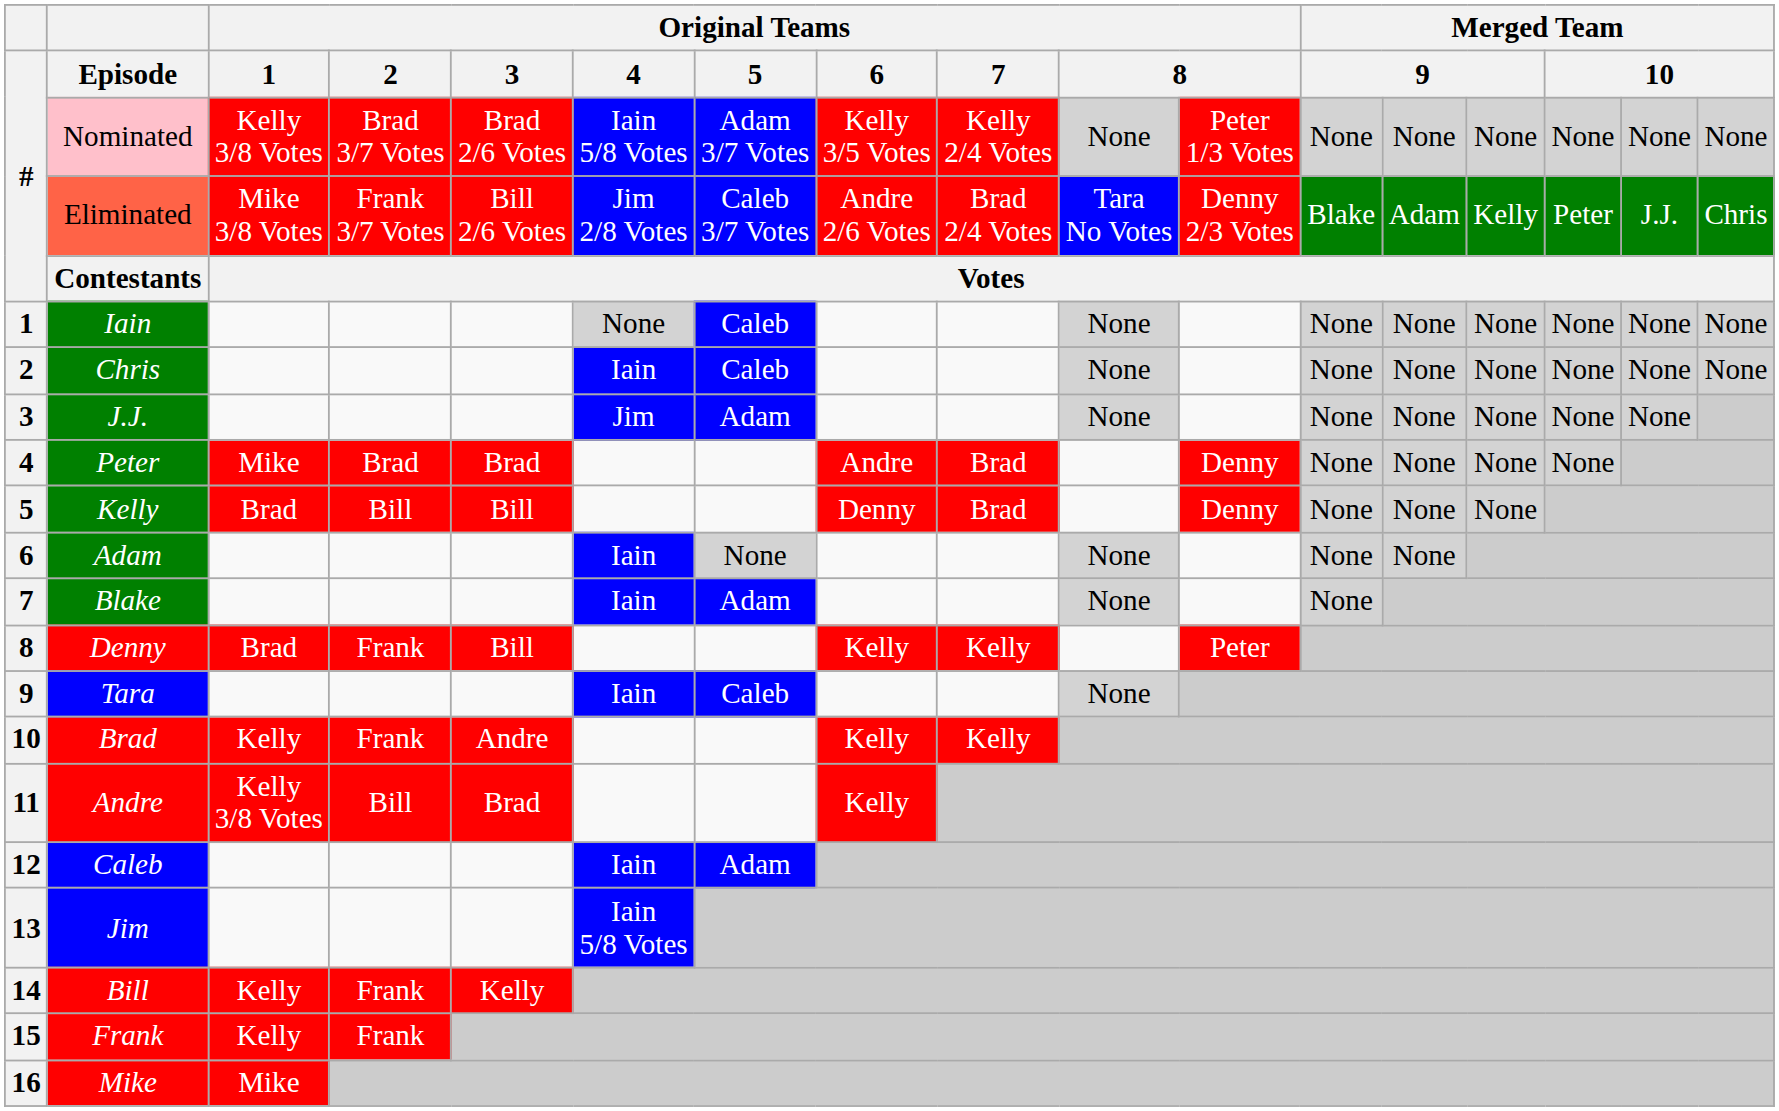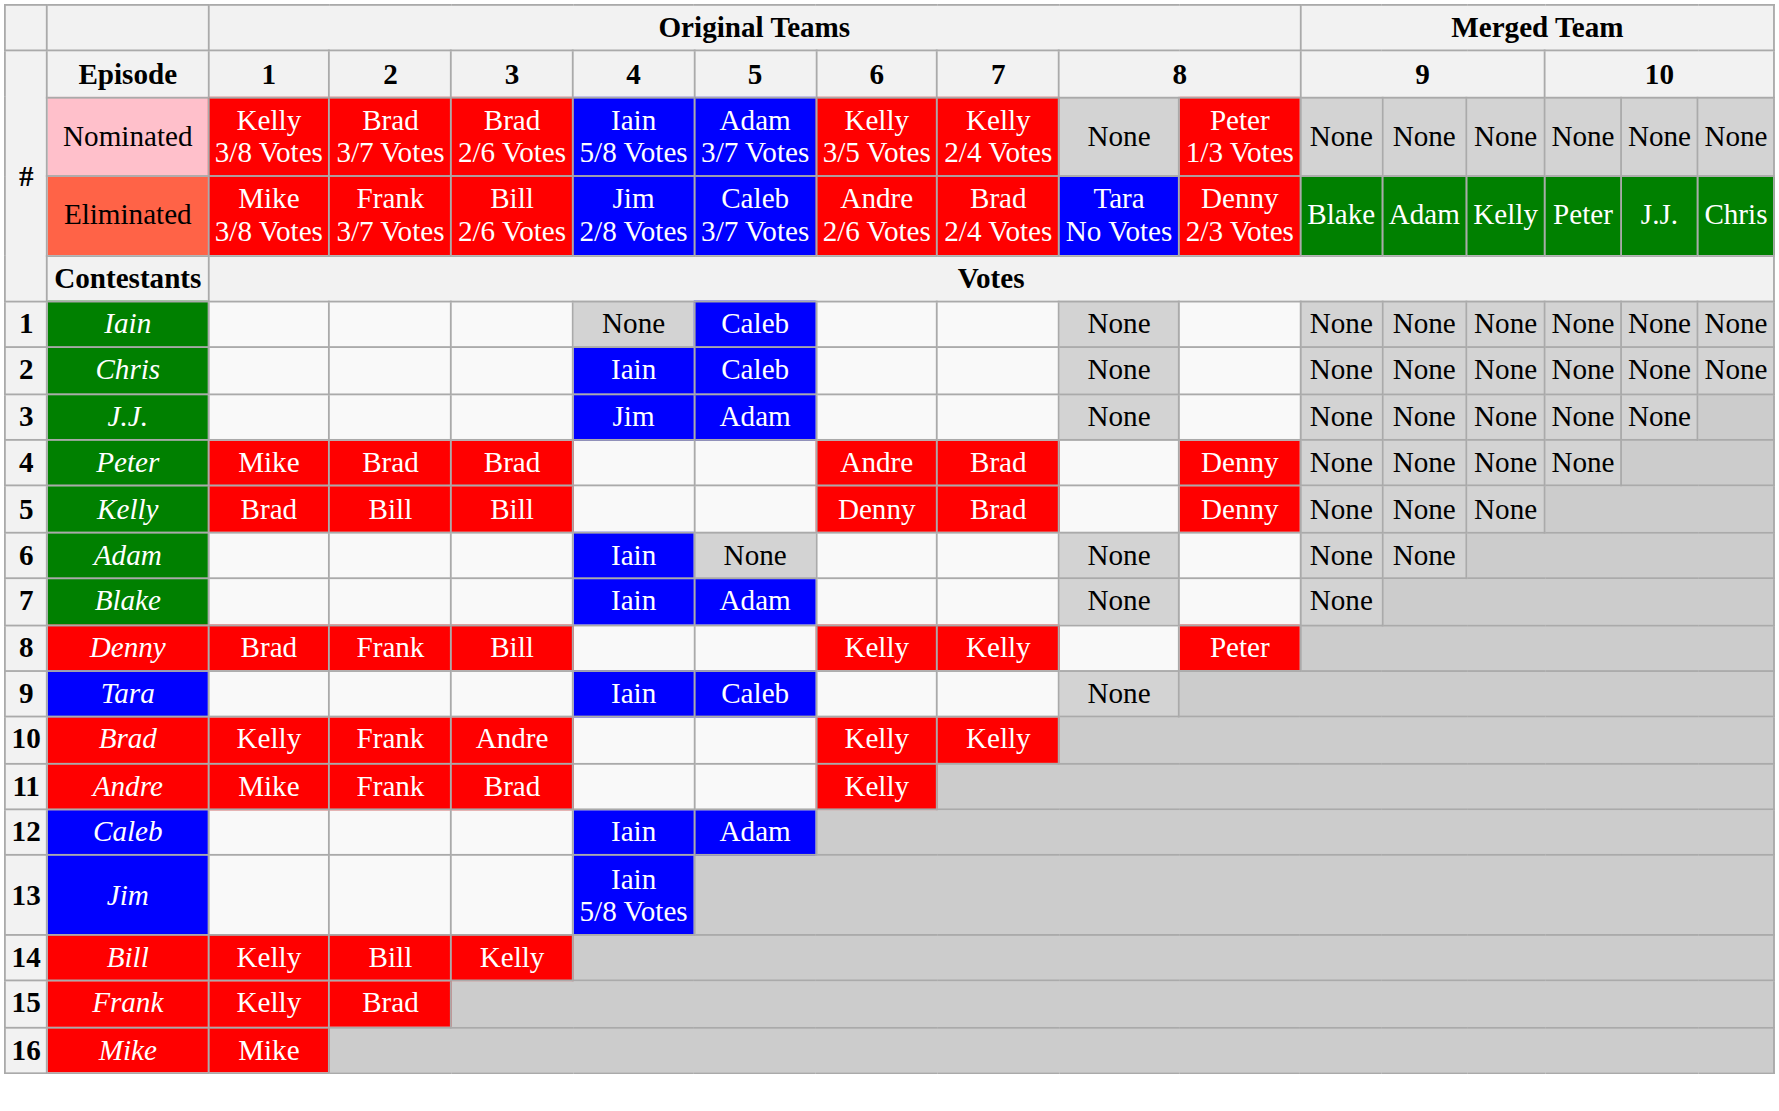 <table class="wikitable" style="text-align:center">
 <tr>
 <th></th>
 <th></th>
 <th colspan="9">Original Teams</th>
 <th colspan="6">Merged Team</th>
 </tr>
 <tr>
 <th rowspan="4">#</th>
 <th>Episode</th>
 <th>1</th>
 <th>2</th>
 <th>3</th>
 <th>4</th>
 <th>5</th>
 <th>6</th>
 <th>7</th>
 <th colspan="2">8</th>
 <th colspan="3">9</th>
 <th colspan="3">10</th>
 </tr>
 <tr>
 <td style="background:pink">Nominated</td>
 <td style="background:red; color:white;">Kelly<br>3/8 Votes</td>
 <td style="background:red; color:white;">Brad<br>3/7 Votes</td>
 <td style="background:red; color:white;">Brad<br>2/6 Votes</td>
 <td style="background:blue; color:white;">Iain<br>5/8 Votes</td>
 <td style="background:blue; color:white;">Adam<br>3/7 Votes</td>
 <td style="background:red; color:white;">Kelly<br>3/5 Votes</td>
 <td style="background:red; color:white;">Kelly<br>2/4 Votes</td>
 <td style="background:lightgray; color:black;">None</td>
 <td style="background:red; color:white;">Peter<br>1/3 Votes</td>
 <td style="background:lightgray; color:black;">None</td>
 <td style="background:lightgray; color:black;">None</td>
 <td style="background:lightgray; color:black;">None</td>
 <td style="background:lightgray; color:black;">None</td>
 <td style="background:lightgray; color:black;">None</td>
 <td style="background:lightgray; color:black;">None</td>
 </tr>
 <tr>
 <td style="background:tomato">Eliminated</td>
 <td style="background:red; color:white;">Mike<br>3/8 Votes</td>
 <td style="background:red; color:white;">Frank<br>3/7 Votes</td>
 <td style="background:red; color:white;">Bill<br>2/6 Votes</td>
 <td style="background:blue; color:white;">Jim<br>2/8 Votes</td>
 <td style="background:blue; color:white;">Caleb<br>3/7 Votes</td>
 <td style="background:red; color:white;">Andre<br>2/6 Votes</td>
 <td style="background:red; color:white;">Brad<br>2/4 Votes</td>
 <td style="background:blue; color:white;">Tara<br>No Votes</td>
 <td style="background:red; color:white;">Denny<br>2/3 Votes</td>
 <td style="background:green; color:white;">Blake</td>
 <td style="background:green; color:white;">Adam</td>
 <td style="background:green; color:white;">Kelly</td>
 <td style="background:green; color:white;">Peter</td>
 <td style="background:green; color:white;">J.J.</td>
 <td style="background:green; color:white;">Chris</td>
 </tr>
 <tr>
 <th>Contestants</th>
 <th colspan=15>Votes</th>
 </tr>
 <tr>
 <th>1</th>
 <td style="background:green; color:white;"><em>Iain</em></td>
 <td></td>
 <td></td>
 <td></td>
 <td style="background:lightgray; color:black;">None</td>
 <td style="background:blue; color:white;">Caleb</td>
 <td></td>
 <td></td>
 <td style="background:lightgray; color:black;">None</td>
 <td></td>
 <td style="background:lightgray; color:black;">None</td>
 <td style="background:lightgray; color:black;">None</td>
 <td style="background:lightgray; color:black;">None</td>
 <td style="background:lightgray; color:black;">None</td>
 <td style="background:lightgray; color:black;">None</td>
 <td style="background:lightgray; color:black;">None</td>
 </tr>
 <tr>
 <th>2</th>
 <td style="background:green; color:white;"><em>Chris</em></td>
 <td></td>
 <td></td>
 <td></td>
 <td style="background:blue; color:white;">Iain</td>
 <td style="background:blue; color:white;">Caleb</td>
 <td></td>
 <td></td>
 <td style="background:lightgray; color:black;">None</td>
 <td></td>
 <td style="background:lightgray; color:black;">None</td>
 <td style="background:lightgray; color:black;">None</td>
 <td style="background:lightgray; color:black;">None</td>
 <td style="background:lightgray; color:black;">None</td>
 <td style="background:lightgray; color:black;">None</td>
 <td style="background:lightgray; color:black;">None</td>
 </tr>
 <tr>
 <th>3</th>
 <td style="background:green; color:white;"><em>J.J.</em></td>
 <td></td>
 <td></td>
 <td></td>
 <td style="background:blue; color:white;">Jim</td>
 <td style="background:blue; color:white;">Adam</td>
 <td></td>
 <td></td>
 <td style="background:lightgray; color:black;">None</td>
 <td></td>
 <td style="background:lightgray; color:black;">None</td>
 <td style="background:lightgray; color:black;">None</td>
 <td style="background:lightgray; color:black;">None</td>
 <td style="background:lightgray; color:black;">None</td>
 <td style="background:lightgray; color:black;">None</td>
 <td style="background:#CCCCCC" colspan=1></td>
 </tr>
 <tr>
 <th>4</th>
 <td style="background:green; color:white;"><em>Peter</em></td>
 <td style="background:red; color:white;">Mike</td>
 <td style="background:red; color:white;">Brad</td>
 <td style="background:red; color:white;">Brad</td>
 <td></td>
 <td></td>
 <td style="background:red; color:white;">Andre</td>
 <td style="background:red; color:white;">Brad</td>
 <td></td>
 <td style="background:red; color:white;">Denny</td>
 <td style="background:lightgray; color:black;">None</td>
 <td style="background:lightgray; color:black;">None</td>
 <td style="background:lightgray; color:black;">None</td>
 <td style="background:lightgray; color:black;">None</td>
 <td style="background:#CCCCCC" colspan=2></td>
 </tr>
 <tr>
 <th>5</th>
 <td style="background:green; color:white;"><em>Kelly</em></td>
 <td style="background:red; color:white;">Brad</td>
 <td style="background:red; color:white;">Bill</td>
 <td style="background:red; color:white;">Bill</td>
 <td></td>
 <td></td>
 <td style="background:red; color:white;">Denny</td>
 <td style="background:red; color:white;">Brad</td>
 <td></td>
 <td style="background:red; color:white;">Denny</td>
 <td style="background:lightgray; color:black;">None</td>
 <td style="background:lightgray; color:black;">None</td>
 <td style="background:lightgray; color:black;">None</td>
 <td style="background:#CCCCCC" colspan=3></td>
 </tr>
 <tr>
 <th>6</th>
 <td style="background:green; color:white;"><em>Adam</em></td>
 <td></td>
 <td></td>
 <td></td>
 <td style="background:blue; color:white;">Iain</td>
 <td style="background:lightgray; color:black;">None</td>
 <td></td>
 <td></td>
 <td style="background:lightgray; color:black;">None</td>
 <td></td>
 <td style="background:lightgray; color:black;">None</td>
 <td style="background:lightgray; color:black;">None</td>
 <td style="background:#CCCCCC" colspan=4></td>
 </tr>
 <tr>
 <th>7</th>
 <td style="background:green; color:white;"><em>Blake</em></td>
 <td></td>
 <td></td>
 <td></td>
 <td style="background:blue; color:white;">Iain</td>
 <td style="background:blue; color:white;">Adam</td>
 <td></td>
 <td></td>
 <td style="background:lightgray; color:black;">None</td>
 <td></td>
 <td style="background:lightgray; color:black;">None</td>
 <td style="background:#CCCCCC" colspan=5></td>
 </tr>
 <tr>
 <th>8</th>
 <td style="background:red; color:white;"><em>Denny</em></td>
 <td style="background:red; color:white;">Brad</td>
 <td style="background:red; color:white;">Frank</td>
 <td style="background:red; color:white;">Bill</td>
 <td></td>
 <td></td>
 <td style="background:red; color:white;">Kelly</td>
 <td style="background:red; color:white;">Kelly</td>
 <td></td>
 <td style="background:red; color:white;">Peter</td>
 <td style="background:#CCCCCC" colspan=6></td>
 </tr>
 <tr>
 <th>9</th>
 <td style="background:blue; color:white;"><em>Tara</em></td>
 <td></td>
 <td></td>
 <td></td>
 <td style="background:blue; color:white;">Iain</td>
 <td style="background:blue; color:white;">Caleb</td>
 <td></td>
 <td></td>
 <td style="background:lightgray; color:black;">None</td>
 <td style="background:#CCCCCC" colspan=7></td>
 </tr>
 <tr>
 <th>10</th>
 <td style="background:red; color:white;"><em>Brad</em></td>
 <td style="background:red; color:white;">Kelly</td>
 <td style="background:red; color:white;">Frank</td>
 <td style="background:red; color:white;">Andre</td>
 <td></td>
 <td></td>
 <td style="background:red; color:white;">Kelly</td>
 <td style="background:red; color:white;">Kelly</td>
 <td style="background:#CCCCCC" colspan=8></td>
 </tr>
 <tr>
 <th>11</th>
 <td style="background:red; color:white;"><em>Andre</em></td>
-<td style="background:red; color:white;">Kelly<br>3/8 Votes</td>
-<td style="background:red; color:white;">Bill</td>
+<td style="background:red; color:white;">Mike</td>
+<td style="background:red; color:white;">Frank</td>
 <td style="background:red; color:white;">Brad</td>
 <td></td>
 <td></td>
 <td style="background:red; color:white;">Kelly</td>
 <td style="background:#CCCCCC" colspan=9></td>
 </tr>
 <tr>
 <th>12</th>
 <td style="background:blue; color:white;"><em>Caleb</em></td>
 <td></td>
 <td></td>
 <td></td>
 <td style="background:blue; color:white;">Iain</td>
 <td style="background:blue; color:white;">Adam</td>
 <td style="background:#CCCCCC" colspan=10></td>
 </tr>
 <tr>
 <th>13</th>
 <td style="background:blue; color:white;"><em>Jim</em></td>
 <td></td>
 <td></td>
 <td></td>
 <td style="background:blue; color:white;">Iain<br>5/8 Votes</td>
 <td style="background:#CCCCCC" colspan=11></td>
 </tr>
 <tr>
 <th>14</th>
 <td style="background:red; color:white;"><em>Bill</em></td>
 <td style="background:red; color:white;">Kelly</td>
-<td style="background:red; color:white;">Frank</td>
+<td style="background:red; color:white;">Bill</td>
 <td style="background:red; color:white;">Kelly</td>
 <td style="background:#CCCCCC" colspan=12></td>
 </tr>
 <tr>
 <th>15</th>
 <td style="background:red; color:white;"><em>Frank</em></td>
 <td style="background:red; color:white;">Kelly</td>
-<td style="background:red; color:white;">Frank</td>
+<td style="background:red; color:white;">Brad</td>
 <td style="background:#CCCCCC" colspan=13></td>
 </tr>
 <tr>
 <th>16</th>
 <td style="background:red; color:white;"><em>Mike</em></td>
 <td style="background:red; color:white;">Mike</td>
 <td style="background:#CCCCCC" colspan=14></td>
 </tr>
 </table>
